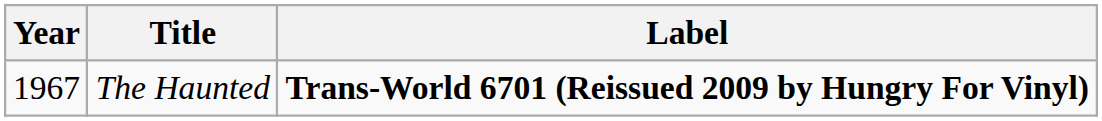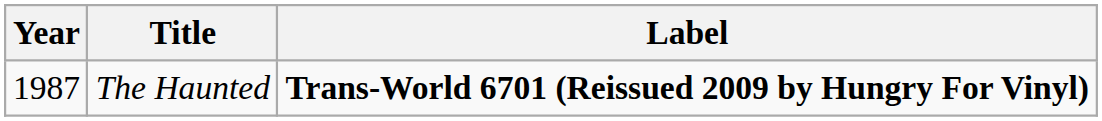 <table class="wikitable" style="font-size:95%;">
 <tr>
 <th>Year</th>
 <th>Title</th>
 <th>Label</th>
 </tr>
 <tr>
-<td>1967</td>
+<td>1987</td>
 <td><em>The Haunted</em></td>
 <td><strong>Trans-World 6701 (Reissued 2009 by Hungry For Vinyl)</strong></td>
 </tr>
 </table>
